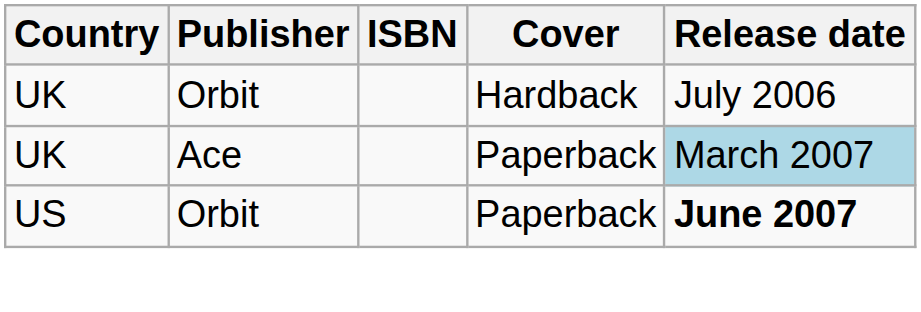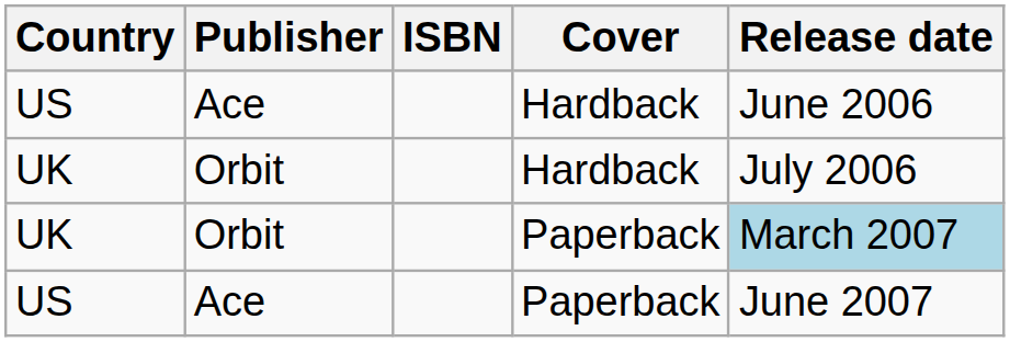 <table class="wikitable">
 <tr>
 <th>Country</th>
 <th>Publisher</th>
 <th>ISBN</th>
 <th>Cover</th>
 <th>Release date</th>
+</tr>
+<tr>
+<td>US</td>
+<td>Ace</td>
+<td></td>
+<td>Hardback</td>
+<td>June 2006</td>
 </tr>
 <tr>
 <td>UK</td>
 <td>Orbit</td>
 <td></td>
 <td>Hardback</td>
 <td>July 2006</td>
 </tr>
 <tr>
 <td>UK</td>
-<td>Ace</td>
+<td>Orbit</td>
 <td></td>
 <td>Paperback</td>
 <td style="background: lightblue;">March 2007</td>
 </tr>
 <tr>
 <td>US</td>
-<td>Orbit</td>
+<td>Ace</td>
 <td></td>
 <td>Paperback</td>
-<td><strong>June 2007</strong></td>
+<td>June 2007</td>
 </tr>
 </table>
